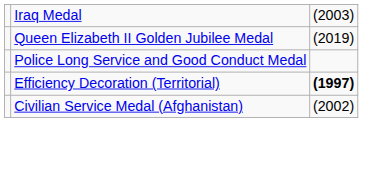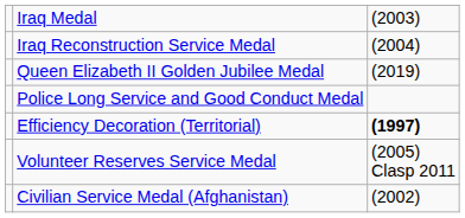 <table class="wikitable">
 <tr>
 <td></td>
 <td><a href='#'>Iraq Medal</a></td>
 <td>(2003)</td>
+</tr>
+<tr>
+<td></td>
+<td><a href='#'>Iraq Reconstruction Service Medal</a></td>
+<td>(2004)</td>
 </tr>
 <tr>
 <td></td>
 <td><a href='#'>Queen Elizabeth II Golden Jubilee Medal</a></td>
 <td>(2019)</td>
 </tr>
 <tr>
 <td></td>
 <td><a href='#'>Police Long Service and Good Conduct Medal</a></td>
 <td></td>
 </tr>
 <tr>
 <td></td>
 <td><a href='#'>Efficiency Decoration (Territorial)</a></td>
 <td><strong>(1997)</strong></td>
 </tr>
 <tr>
 <td></td>
+<td><a href='#'>Volunteer Reserves Service Medal</a></td>
+<td>(2005) <br> Clasp 2011</td>
+</tr>
+<tr>
+<td></td>
 <td><a href='#'>Civilian Service Medal (Afghanistan)</a></td>
 <td>(2002)</td>
 </tr>
 </table>
